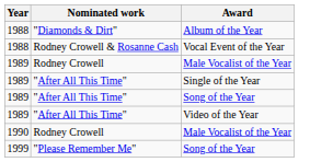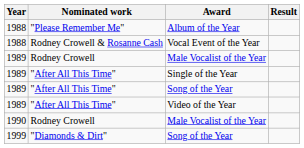 <table class="wikitable sortable">
 <tr>
 <th>Year</th>
 <th>Nominated work</th>
 <th>Award</th>
+<th>Result</th>
 </tr>
 <tr>
 <td>1988</td>
-<td>"<a href='#'>Diamonds & Dirt</a>"</td>
+<td>"<a href='#'>Please Remember Me</a>" </td>
 <td><a href='#'>Album of the Year</a></td>
+<td></td>
 </tr>
 <tr>
 <td>1988</td>
 <td>Rodney Crowell & <a href='#'>Rosanne Cash</a></td>
 <td>Vocal Event of the Year</td>
+<td></td>
 </tr>
 <tr>
 <td>1989</td>
 <td>Rodney Crowell</td>
 <td><a href='#'>Male Vocalist of the Year</a></td>
+<td></td>
 </tr>
 <tr>
 <td>1989</td>
 <td>"<a href='#'>After All This Time</a>"</td>
 <td>Single of the Year</td>
+<td></td>
 </tr>
 <tr>
 <td>1989</td>
 <td>"<a href='#'>After All This Time</a>"</td>
 <td><a href='#'>Song of the Year</a></td>
+<td></td>
 </tr>
 <tr>
 <td>1989</td>
 <td>"<a href='#'>After All This Time</a>"</td>
 <td>Video of the Year</td>
+<td></td>
 </tr>
 <tr>
 <td>1990</td>
 <td>Rodney Crowell</td>
 <td><a href='#'>Male Vocalist of the Year</a></td>
+<td></td>
 </tr>
 <tr>
 <td>1999</td>
-<td>"<a href='#'>Please Remember Me</a>" </td>
+<td>"<a href='#'>Diamonds & Dirt</a>"</td>
 <td><a href='#'>Song of the Year</a></td>
+<td></td>
 </tr>
 </table>
